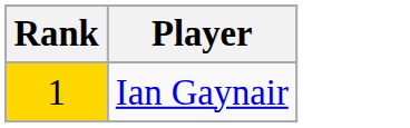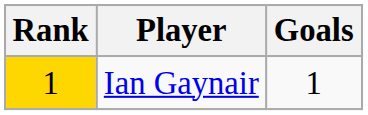 <table class="wikitable" style="text-align: left;">
 <tr>
 <th>Rank</th>
 <th>Player</th>
+<th>Goals</th>
 </tr>
 <tr>
 <td align=center style="background: gold;">1</td>
 <td><a href='#'>Ian Gaynair</a></td>
+<td align=center>1</td>
 </tr>
 </table>
